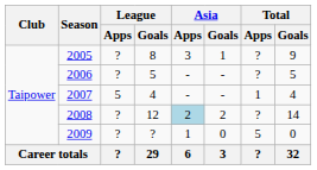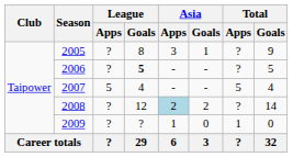 <table class="wikitable" style="text-align: center;">
 <tr>
 <th rowspan="2">Club</th>
 <th rowspan="2">Season</th>
 <th colspan="2">League</th>
 <th colspan="2"><a href='#'>Asia</a></th>
 <th colspan="2">Total</th>
 </tr>
 <tr>
 <th>Apps</th>
 <th>Goals</th>
 <th>Apps</th>
 <th>Goals</th>
 <th>Apps</th>
 <th>Goals</th>
 </tr>
 <tr>
 <td style="text-align: left;" rowspan="5"><a href='#'>Taipower</a></td>
 <td><a href='#'>2005</a></td>
 <td>?</td>
 <td>8</td>
 <td>3</td>
 <td>1</td>
 <td>?</td>
 <td>9</td>
 </tr>
 <tr>
 <td><a href='#'>2006</a></td>
 <td>?</td>
-<td>5</td>
+<td><strong>5</strong></td>
 <td>-</td>
 <td>-</td>
 <td>?</td>
 <td>5</td>
 </tr>
 <tr>
 <td><a href='#'>2007</a></td>
 <td>5</td>
 <td>4</td>
 <td>-</td>
 <td>-</td>
-<td>1</td>
+<td>5</td>
 <td>4</td>
 </tr>
 <tr>
 <td><a href='#'>2008</a></td>
 <td>?</td>
 <td>12</td>
 <td style="background: lightblue;">2</td>
 <td>2</td>
 <td>?</td>
 <td>14</td>
 </tr>
 <tr>
 <td><a href='#'>2009</a></td>
 <td>?</td>
 <td>?</td>
 <td>1</td>
 <td>0</td>
-<td>5</td>
+<td>1</td>
 <td>0</td>
 </tr>
 <tr>
 <th colspan="2">Career totals</th>
 <th>?</th>
 <th>29</th>
 <th>6</th>
 <th>3</th>
 <th>?</th>
 <th>32</th>
 </tr>
 </table>
